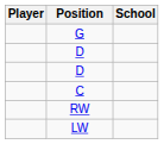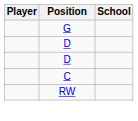 <table class="wikitable">
 <tr>
 <th>Player</th>
 <th>  Position  </th>
 <th>School</th>
 </tr>
 <tr>
 <td></td>
 <td align=center><a href='#'>G</a></td>
 <td></td>
 </tr>
 <tr>
 <td></td>
 <td align=center><a href='#'>D</a></td>
 <td></td>
 </tr>
 <tr>
 <td></td>
 <td align=center><a href='#'>D</a></td>
 <td></td>
 </tr>
 <tr>
 <td></td>
 <td align=center><a href='#'>C</a></td>
 <td></td>
 </tr>
 <tr>
 <td></td>
 <td align=center><a href='#'>RW</a></td>
 <td></td>
 </tr>
-<tr>
-<td></td>
-<td align=center><a href='#'>LW</a></td>
-<td></td>
-</tr>
 </table>
